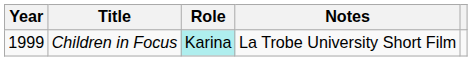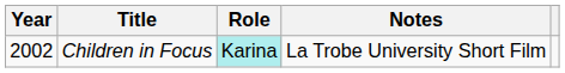 <table class="wikitable sortable">
 <tr>
 <th>Year</th>
 <th>Title</th>
 <th>Role</th>
 <th class="unsortable">Notes</th>
 <th></th>
 </tr>
 <tr>
-<td>1999</td>
+<td>2002</td>
 <td><em>Children in Focus</em></td>
 <td style="background: paleturquoise;">Karina</td>
 <td>La Trobe University Short Film</td>
 <td></td>
 </tr>
 </table>
